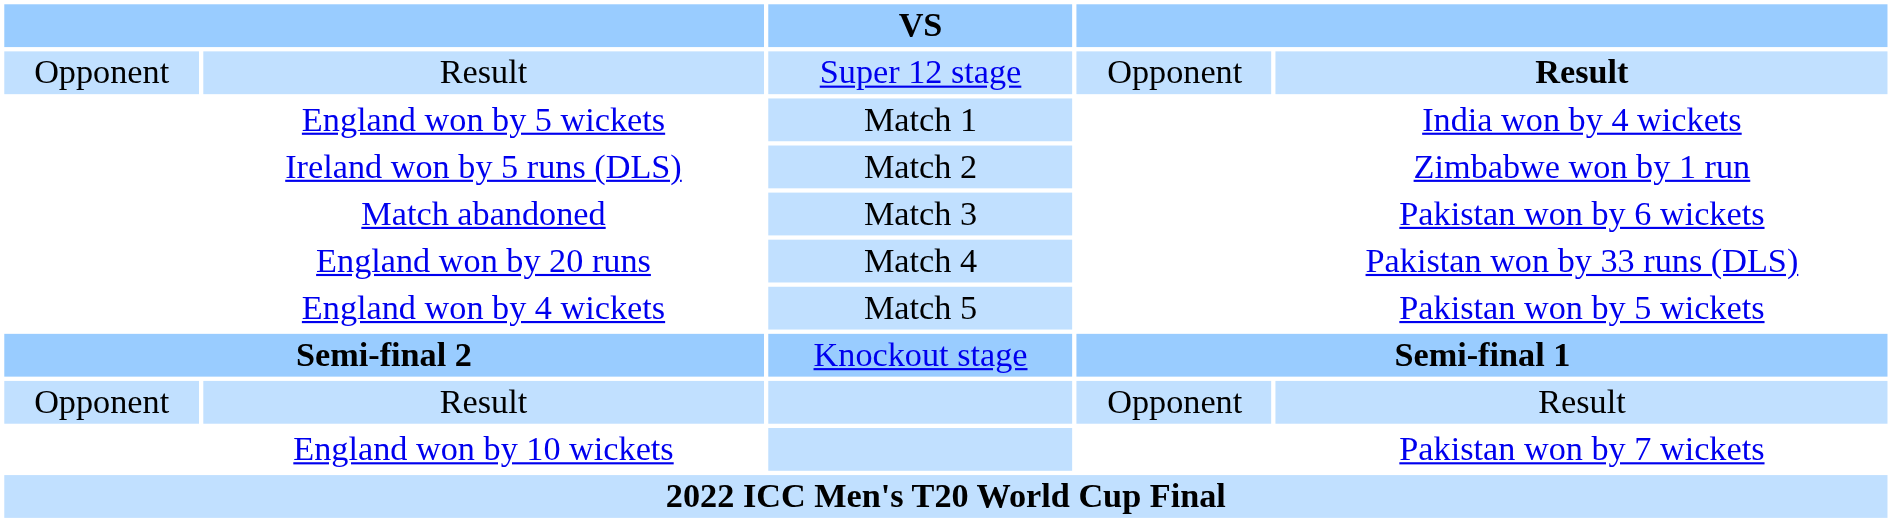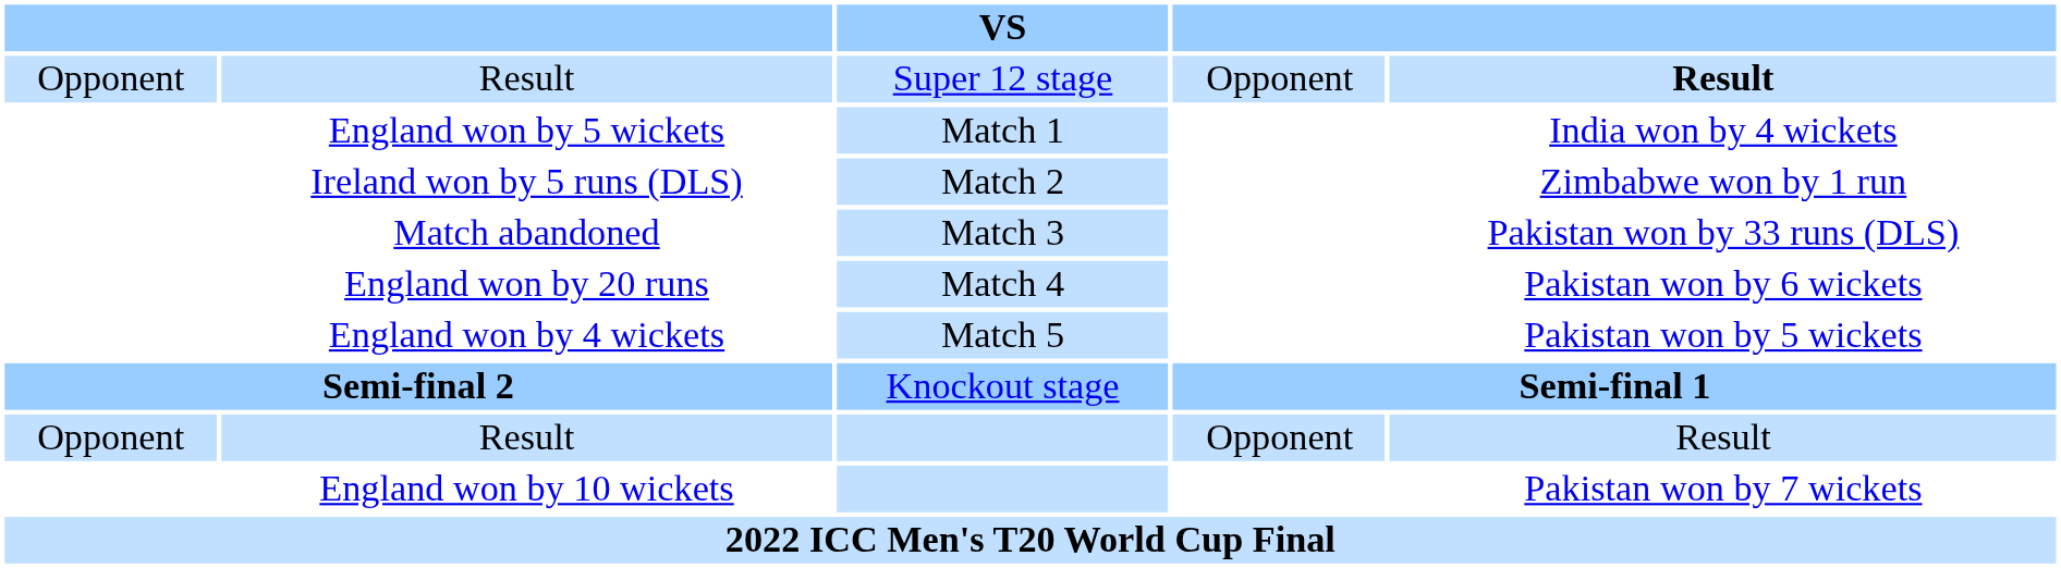 <table style="width:100%;text-align:center">
 <tr style="vertical-align:top;background:#9cf">
 <th colspan=2 style="width:1*"></th>
 <th>VS</th>
 <th colspan=2 style="width:1*"></th>
 </tr>
 <tr style="vertical-align:top;background:#c1e0ff">
 <td>Opponent</td>
 <td>Result</td>
 <td><a href='#'>Super 12 stage</a></td>
 <td>Opponent</td>
 <td><strong>Result</strong></td>
 </tr>
 <tr>
 <td></td>
 <td><a href='#'>England won by 5 wickets</a></td>
 <td style="background:#c1e0ff">Match 1</td>
 <td></td>
 <td><a href='#'>India won by 4 wickets</a></td>
 </tr>
 <tr>
 <td></td>
 <td><a href='#'>Ireland won by 5 runs (DLS)</a></td>
 <td style="background:#c1e0ff">Match 2</td>
 <td></td>
 <td><a href='#'>Zimbabwe won by 1 run</a></td>
 </tr>
 <tr>
 <td></td>
 <td><a href='#'>Match abandoned</a></td>
 <td style="background:#c1e0ff">Match 3</td>
 <td></td>
-<td><a href='#'>Pakistan won by 6 wickets</a></td>
+<td><a href='#'>Pakistan won by 33 runs (DLS)</a></td>
 </tr>
 <tr>
 <td></td>
 <td><a href='#'>England won by 20 runs</a></td>
 <td style="background:#c1e0ff">Match 4</td>
 <td></td>
-<td><a href='#'>Pakistan won by 33 runs (DLS)</a></td>
+<td><a href='#'>Pakistan won by 6 wickets</a></td>
 </tr>
 <tr>
 <td></td>
 <td><a href='#'>England won by 4 wickets</a></td>
 <td style="background:#c1e0ff">Match 5</td>
 <td></td>
 <td><a href='#'>Pakistan won by 5 wickets</a></td>
 </tr>
 <tr style="vertical-align:top;background:#9cf">
 <th colspan=2 style="width:1*">Semi-final 2</th>
 <td><a href='#'>Knockout stage</a></td>
 <th colspan=2 style="width:1*">Semi-final 1</th>
 </tr>
 <tr style="vertical-align:top;background:#c1e0ff">
 <td>Opponent</td>
 <td>Result</td>
 <td></td>
 <td>Opponent</td>
 <td>Result</td>
 </tr>
 <tr>
 <td></td>
 <td><a href='#'>England won by 10 wickets</a></td>
 <td style="vertical-align:top;background:#c1e0ff"></td>
 <td></td>
 <td><a href='#'>Pakistan won by 7 wickets</a></td>
 </tr>
 <tr>
 <th colspan=5 style="vertical-align:top;background:#c1e0ff">2022 ICC Men's T20 World Cup Final</th>
 </tr>
 </table>
